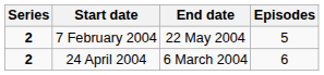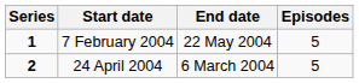 <table class="wikitable" style="text-align:center;">
 <tr>
 <th>Series</th>
 <th>Start date</th>
 <th>End date</th>
 <th>Episodes</th>
 </tr>
 <tr>
-<td><strong>2</strong></td>
+<td><strong>1</strong></td>
 <td>7 February 2004</td>
 <td>22 May 2004</td>
 <td>5</td>
 </tr>
 <tr>
 <td><strong>2</strong></td>
 <td>24 April 2004</td>
 <td>6 March 2004</td>
-<td>6</td>
+<td>5</td>
 </tr>
 </table>
